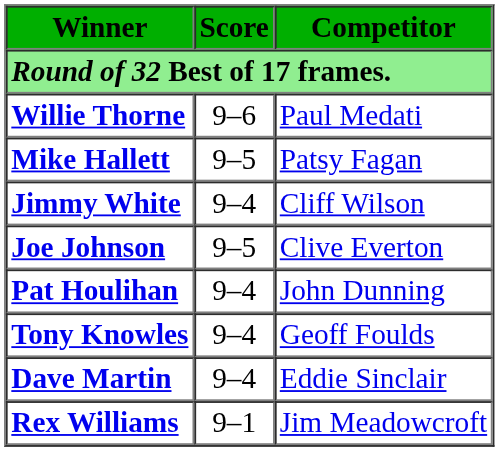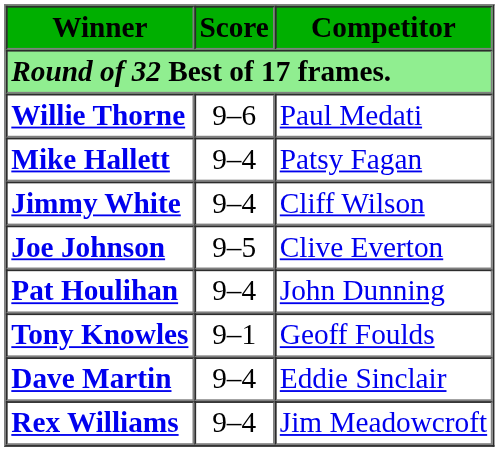 <table border="1" cellpadding="2" cellspacing="0">
 <tr style="background:#00AF00;">
 <th>Winner</th>
 <th>Score</th>
 <th>Competitor</th>
 </tr>
 <tr style="text-align:left;">
 <th colspan="6" style="text-align:left; background-color:LightGreen"><em>Round of 32</em> Best of 17 frames.</th>
 </tr>
 <tr>
 <td> <strong><a href='#'>Willie Thorne</a></strong></td>
 <td style="text-align:center;">9–6</td>
 <td> <a href='#'>Paul Medati</a></td>
 </tr>
 <tr>
 <td> <strong><a href='#'>Mike Hallett</a></strong></td>
-<td style="text-align:center;">9–5</td>
+<td style="text-align:center;">9–4</td>
 <td> <a href='#'>Patsy Fagan</a></td>
 </tr>
 <tr>
 <td> <strong><a href='#'>Jimmy White</a></strong></td>
 <td style="text-align:center;">9–4</td>
 <td> <a href='#'>Cliff Wilson</a></td>
 </tr>
 <tr>
 <td> <strong><a href='#'>Joe Johnson</a></strong></td>
 <td style="text-align:center;">9–5</td>
 <td> <a href='#'>Clive Everton</a></td>
 </tr>
 <tr>
 <td> <strong><a href='#'>Pat Houlihan</a></strong></td>
 <td style="text-align:center;">9–4</td>
 <td> <a href='#'>John Dunning</a></td>
 </tr>
 <tr>
 <td> <strong><a href='#'>Tony Knowles</a></strong></td>
-<td style="text-align:center;">9–4</td>
+<td style="text-align:center;">9–1</td>
 <td> <a href='#'>Geoff Foulds</a></td>
 </tr>
 <tr>
 <td> <strong><a href='#'>Dave Martin</a></strong></td>
 <td style="text-align:center;">9–4</td>
 <td> <a href='#'>Eddie Sinclair</a></td>
 </tr>
 <tr>
 <td> <strong><a href='#'>Rex Williams</a></strong></td>
-<td style="text-align:center;">9–1</td>
+<td style="text-align:center;">9–4</td>
 <td> <a href='#'>Jim Meadowcroft</a></td>
 </tr>
 </table>
